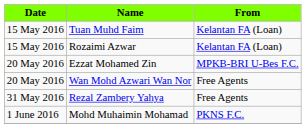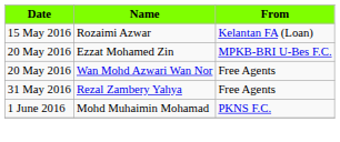 <table class="wikitable sortable">
 <tr>
 <th style="background:#7FFF00; color:black;">Date</th>
 <th style="background:#7FFF00; color:black;">Name</th>
 <th style="background:#7FFF00; color:black;">From</th>
-</tr>
-<tr>
-<td>15 May 2016</td>
-<td> <a href='#'>Tuan Muhd Faim</a></td>
-<td> <a href='#'>Kelantan FA</a> (Loan)</td>
 </tr>
 <tr>
 <td>15 May 2016</td>
 <td> Rozaimi Azwar</td>
 <td> <a href='#'>Kelantan FA</a> (Loan)</td>
 </tr>
 <tr>
 <td>20 May 2016</td>
 <td> Ezzat Mohamed Zin</td>
 <td> <a href='#'>MPKB-BRI U-Bes F.C.</a></td>
 </tr>
 <tr>
 <td>20 May 2016</td>
 <td> <a href='#'>Wan Mohd Azwari Wan Nor</a></td>
 <td>Free Agents</td>
 </tr>
 <tr>
 <td>31 May 2016</td>
 <td> <a href='#'>Rezal Zambery Yahya</a></td>
 <td>Free Agents</td>
 </tr>
 <tr>
 <td>1 June 2016</td>
 <td> Mohd Muhaimin Mohamad</td>
 <td> <a href='#'>PKNS F.C.</a></td>
 </tr>
 <tr>
 </tr>
 </table>
